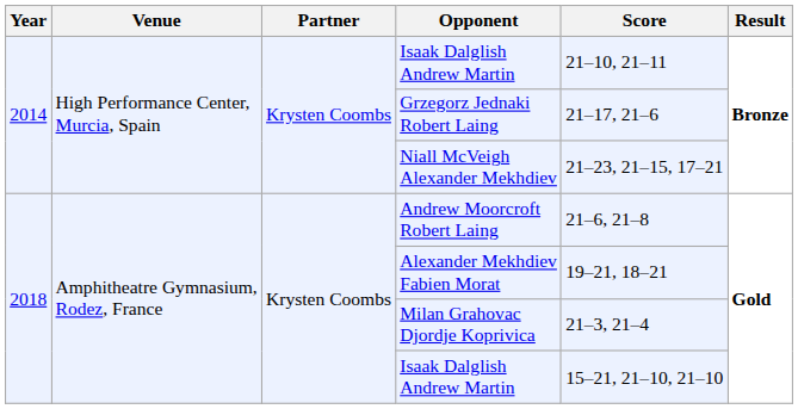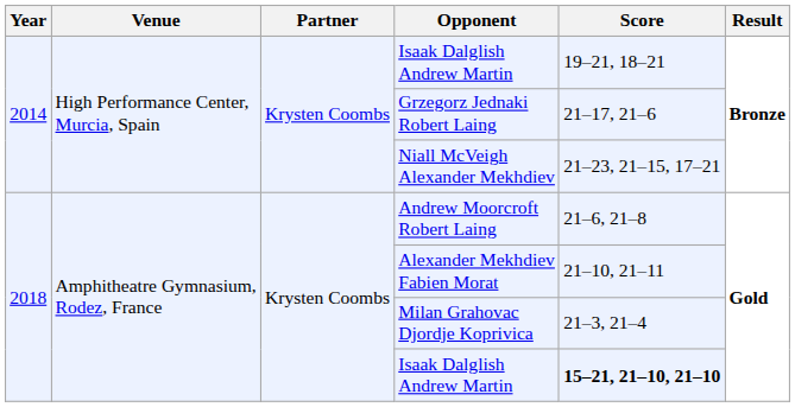 <table class="sortable wikitable" style="font-size: 90%;">
 <tr>
 <th>Year</th>
 <th>Venue</th>
 <th>Partner</th>
 <th>Opponent</th>
 <th>Score</th>
 <th>Result</th>
 </tr>
 <tr style="background:#ECF2FF">
 <td rowspan="3" align="center"><a href='#'>2014</a></td>
 <td rowspan="3" align="left">High Performance Center,<br><a href='#'>Murcia</a>, Spain</td>
 <td rowspan="3"> <a href='#'>Krysten Coombs</a></td>
 <td align="left"> <a href='#'>Isaak Dalglish</a> <br>  <a href='#'>Andrew Martin</a></td>
-<td align="left">21–10, 21–11</td>
+<td align="left">19–21, 18–21</td>
 <td rowspan="3" style="text-align:left; background:white"> <strong>Bronze</strong></td>
 </tr>
 <tr style="background:#ECF2FF">
 <td align="left"> <a href='#'>Grzegorz Jednaki</a><br> <a href='#'>Robert Laing</a></td>
 <td align="left">21–17, 21–6</td>
 </tr>
 <tr style="background:#ECF2FF">
 <td align="left"> <a href='#'>Niall McVeigh</a><br> <a href='#'>Alexander Mekhdiev</a></td>
 <td align="left">21–23, 21–15, 17–21</td>
 </tr>
 <tr style="background:#ECF2FF">
 <td rowspan="4" align="center"><a href='#'>2018</a></td>
 <td rowspan="4" align="left">Amphitheatre Gymnasium,<br><a href='#'>Rodez</a>, France</td>
 <td rowspan="4"> Krysten Coombs</td>
 <td align="left"> <a href='#'>Andrew Moorcroft</a><br> <a href='#'>Robert Laing</a></td>
 <td align="left">21–6, 21–8</td>
 <td rowspan="4" style="text-align:left; background:white"> <strong>Gold</strong></td>
 </tr>
 <tr style="background:#ECF2FF">
 <td align="left"> <a href='#'>Alexander Mekhdiev</a><br> <a href='#'>Fabien Morat</a></td>
-<td align="left">19–21, 18–21</td>
+<td align="left">21–10, 21–11</td>
 </tr>
 <tr style="background:#ECF2FF">
 <td align="left"> <a href='#'>Milan Grahovac</a><br> <a href='#'>Djordje Koprivica</a></td>
 <td align="left">21–3, 21–4</td>
 </tr>
 <tr style="background:#ECF2FF">
 <td align="left"> <a href='#'>Isaak Dalglish</a> <br>  <a href='#'>Andrew Martin</a></td>
-<td align="left">15–21, 21–10, 21–10</td>
+<td align="left"><strong>15–21, 21–10, 21–10</strong></td>
 </tr>
 </table>
